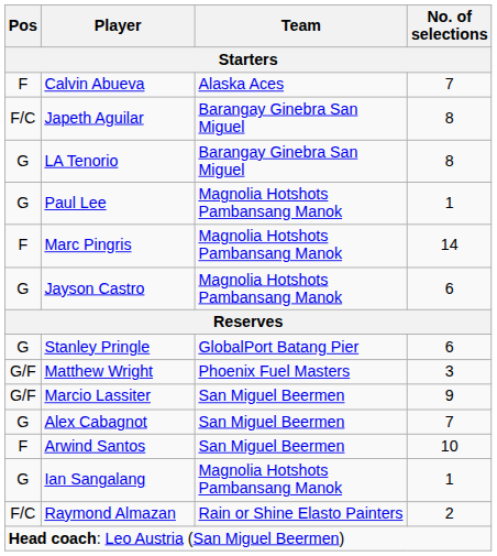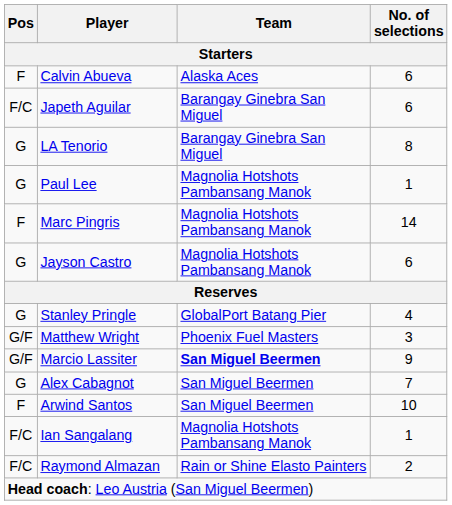 <table class="wikitable" style="text-align:center">
 <tr>
 <th scope="col" width="25px">Pos</th>
 <th scope="col" width="150px">Player</th>
 <th scope="col" width="210px">Team</th>
 <th scope="col" width="75px">No. of selections</th>
 </tr>
 <tr>
 <th scope="col" colspan="5">Starters</th>
 </tr>
 <tr>
 <td>F</td>
 <td style="text-align:left"><a href='#'>Calvin Abueva</a></td>
 <td style="text-align:left"><a href='#'>Alaska Aces</a></td>
-<td>7</td>
+<td>6</td>
 </tr>
 <tr>
 <td>F/C</td>
 <td style="text-align:left"><a href='#'>Japeth Aguilar</a></td>
 <td style="text-align:left"><a href='#'>Barangay Ginebra San Miguel</a></td>
-<td>8</td>
+<td>6</td>
 </tr>
 <tr>
 <td>G</td>
 <td style="text-align:left"><a href='#'>LA Tenorio</a></td>
 <td style="text-align:left"><a href='#'>Barangay Ginebra San Miguel</a></td>
 <td>8</td>
 </tr>
 <tr>
 <td>G</td>
 <td style="text-align:left"><a href='#'>Paul Lee</a></td>
 <td style="text-align:left"><a href='#'>Magnolia Hotshots Pambansang Manok</a></td>
 <td>1</td>
 </tr>
 <tr>
 <td>F</td>
 <td style="text-align:left"><a href='#'>Marc Pingris</a></td>
 <td style="text-align:left"><a href='#'>Magnolia Hotshots Pambansang Manok</a></td>
 <td>14</td>
 </tr>
 <tr>
 <td>G</td>
 <td style="text-align:left"><a href='#'>Jayson Castro</a></td>
 <td style="text-align:left"><a href='#'>Magnolia Hotshots Pambansang Manok</a></td>
 <td>6</td>
 </tr>
 <tr>
 <th scope="col" colspan="5">Reserves</th>
 </tr>
 <tr>
 <td>G</td>
 <td style="text-align:left"><a href='#'>Stanley Pringle</a></td>
 <td style="text-align:left"><a href='#'>GlobalPort Batang Pier</a></td>
-<td>6</td>
+<td>4</td>
 </tr>
 <tr>
 <td>G/F</td>
 <td style="text-align:left"><a href='#'>Matthew Wright</a></td>
 <td style="text-align:left"><a href='#'>Phoenix Fuel Masters</a></td>
 <td>3</td>
 </tr>
 <tr>
 <td>G/F</td>
 <td style="text-align:left"><a href='#'>Marcio Lassiter</a></td>
-<td style="text-align:left"><a href='#'>San Miguel Beermen</a></td>
+<td style="text-align:left"><strong><a href='#'>San Miguel Beermen</a></strong></td>
 <td>9</td>
 </tr>
 <tr>
 <td>G</td>
 <td style="text-align:left"><a href='#'>Alex Cabagnot</a></td>
 <td style="text-align:left"><a href='#'>San Miguel Beermen</a></td>
 <td>7</td>
 </tr>
 <tr>
 <td>F</td>
 <td style="text-align:left"><a href='#'>Arwind Santos</a></td>
 <td style="text-align:left"><a href='#'>San Miguel Beermen</a></td>
 <td>10</td>
 </tr>
 <tr>
-<td>G</td>
+<td>F/C</td>
 <td style="text-align:left"><a href='#'>Ian Sangalang</a></td>
 <td style="text-align:left"><a href='#'>Magnolia Hotshots Pambansang Manok</a></td>
 <td>1</td>
 </tr>
 <tr>
 <td>F/C</td>
 <td style="text-align:left"><a href='#'>Raymond Almazan</a></td>
 <td style="text-align:left"><a href='#'>Rain or Shine Elasto Painters</a></td>
 <td>2</td>
 </tr>
 <tr>
 <td style="text-align:left" colspan="5"><strong>Head coach</strong>: <a href='#'>Leo Austria</a> (<a href='#'>San Miguel Beermen</a>)</td>
 </tr>
 </table>
